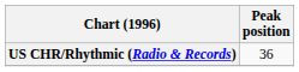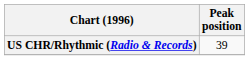 <table class="wikitable sortable plainrowheaders">
 <tr>
 <th>Chart (1996)</th>
 <th>Peak<br>position</th>
 </tr>
 <tr>
 <th scope="row">US CHR/Rhythmic (<em><a href='#'>Radio & Records</a></em>)</th>
-<td align="center">36</td>
+<td align="center">39</td>
 </tr>
 <tr>
 </tr>
 </table>
